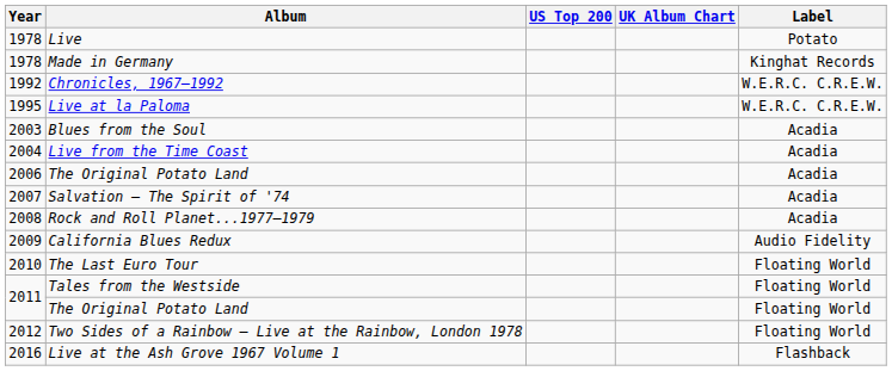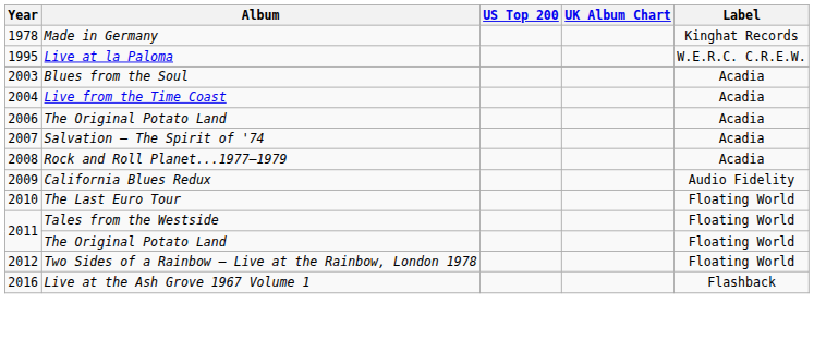 <table class="wikitable">
 <tr>
 <th>Year</th>
 <th>Album</th>
 <th><a href='#'>US Top 200</a></th>
 <th><a href='#'>UK Album Chart</a></th>
 <th>Label</th>
 </tr>
 <tr>
 <td>1978</td>
-<td><em>Live</em></td>
-<td align="center"></td>
-<td align="center"></td>
-<td align="center">Potato</td>
-</tr>
-<tr>
-<td>1978</td>
 <td><em>Made in Germany</em></td>
 <td align="center"></td>
 <td align="center"></td>
 <td align="center">Kinghat Records</td>
-</tr>
-<tr>
-<td>1992</td>
-<td><em><a href='#'>Chronicles, 1967–1992</a></em></td>
-<td align="center"></td>
-<td align="center"></td>
-<td align="center">W.E.R.C. C.R.E.W.</td>
 </tr>
 <tr>
 <td>1995</td>
 <td><em><a href='#'>Live at la Paloma</a></em></td>
 <td align="center"></td>
 <td align="center"></td>
 <td align="center">W.E.R.C. C.R.E.W.</td>
 </tr>
 <tr>
 <td>2003</td>
 <td><em>Blues from the Soul</em></td>
 <td align="center"></td>
 <td align="center"></td>
 <td align="center">Acadia</td>
 </tr>
 <tr>
 <td>2004</td>
 <td><em><a href='#'>Live from the Time Coast</a></em></td>
 <td align="center"></td>
 <td align="center"></td>
 <td align="center">Acadia</td>
 </tr>
 <tr>
 <td>2006</td>
 <td><em>The Original Potato Land</em></td>
 <td align="center"></td>
 <td align="center"></td>
 <td align="center">Acadia</td>
 </tr>
 <tr>
 <td>2007</td>
 <td><em>Salvation – The Spirit of '74</em></td>
 <td align="center"></td>
 <td align="center"></td>
 <td align="center">Acadia</td>
 </tr>
 <tr>
 <td>2008</td>
 <td><em>Rock and Roll Planet...1977–1979</em></td>
 <td align="center"></td>
 <td align="center"></td>
 <td align="center">Acadia</td>
 </tr>
 <tr>
 <td>2009</td>
 <td><em>California Blues Redux</em></td>
 <td align="center"></td>
 <td align="center"></td>
 <td align="center">Audio Fidelity</td>
 </tr>
 <tr>
 <td>2010</td>
 <td><em>The Last Euro Tour</em></td>
 <td align="center"></td>
 <td align="center"></td>
 <td align="center">Floating World</td>
 </tr>
 <tr>
 <td rowspan="2">2011</td>
 <td><em>Tales from the Westside</em></td>
 <td align="center"></td>
 <td align="center"></td>
 <td align="center">Floating World</td>
 </tr>
 <tr>
 <td><em>The Original Potato Land</em></td>
 <td align="center"></td>
 <td align="center"></td>
 <td align="center">Floating World</td>
 </tr>
 <tr>
 <td>2012</td>
 <td><em>Two Sides of a Rainbow – Live at the Rainbow, London 1978</em></td>
 <td align="center"></td>
 <td align="center"></td>
 <td align="center">Floating World</td>
 </tr>
 <tr>
 <td>2016</td>
 <td><em>Live at the Ash Grove 1967 Volume 1</em></td>
 <td align="center"></td>
 <td align="center"></td>
 <td align="center">Flashback</td>
 </tr>
 </table>
